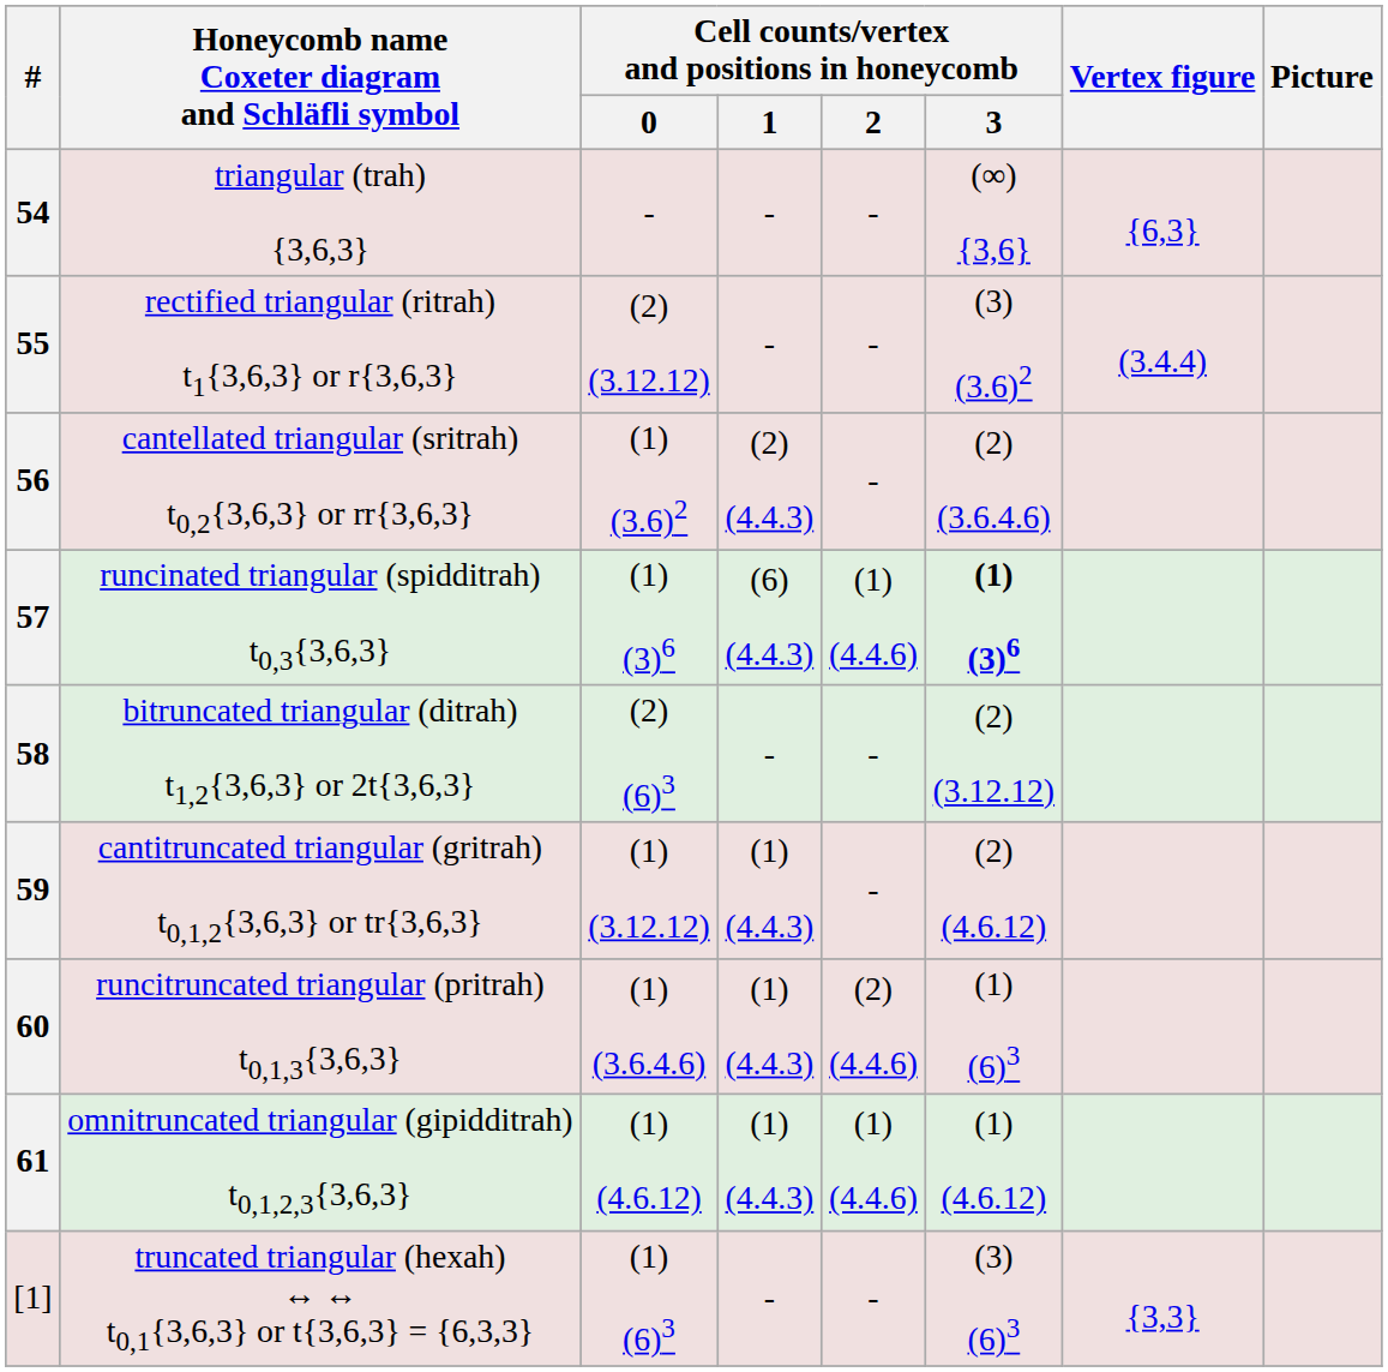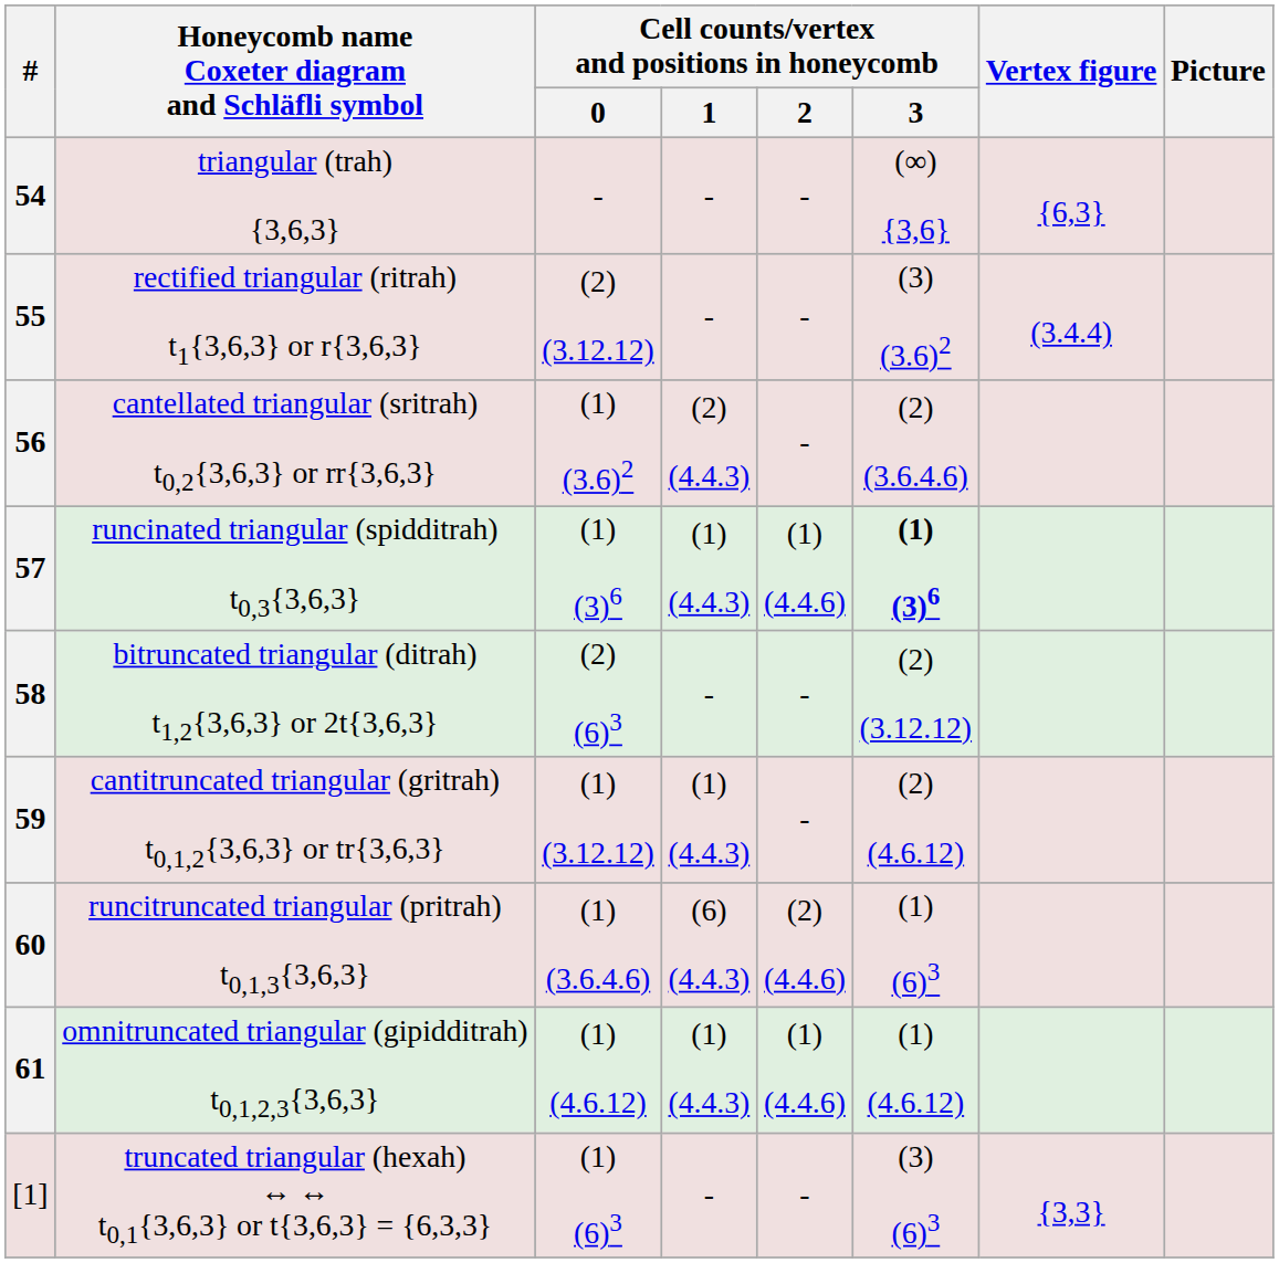 <table class="wikitable">
 <tr>
 <th rowspan=2>#</th>
 <th rowspan=2>Honeycomb name<br><a href='#'>Coxeter diagram</a><br>and <a href='#'>Schläfli symbol</a></th>
 <th colspan=4>Cell counts/vertex<br>and positions in honeycomb</th>
 <th rowspan=2><a href='#'>Vertex figure</a></th>
 <th rowspan=2>Picture</th>
 </tr>
 <tr align=center>
 <th>0<br></th>
 <th>1<br></th>
 <th>2<br></th>
 <th>3<br></th>
 </tr>
 <tr align=center BGCOLOR="#f0e0e0">
 <th>54</th>
 <td><a href='#'>triangular</a> (trah)<br><br>{3,6,3}</td>
 <td>-</td>
 <td>-</td>
 <td>-</td>
 <td>(∞)<br><br><a href='#'>{3,6}</a></td>
 <td> <br><a href='#'>{6,3}</a></td>
 <td></td>
 </tr>
 <tr align=center BGCOLOR="#f0e0e0">
 <th>55</th>
 <td><a href='#'>rectified triangular</a> (ritrah)<br><br>t<sub>1</sub>{3,6,3} or r{3,6,3}</td>
 <td>(2)<br><br><a href='#'>(3.12.12)</a></td>
 <td>-</td>
 <td>-</td>
 <td>(3)<br><br><a href='#'>(3.6)<sup>2</sup></a></td>
 <td><br><a href='#'>(3.4.4)</a></td>
 <td></td>
 </tr>
 <tr align=center BGCOLOR="#f0e0e0">
 <th>56</th>
 <td><a href='#'>cantellated triangular</a> (sritrah)<br><br>t<sub>0,2</sub>{3,6,3} or rr{3,6,3}</td>
 <td>(1)<br><br><a href='#'>(3.6)<sup>2</sup></a></td>
 <td>(2)<br><br><a href='#'>(4.4.3)</a></td>
 <td>-</td>
 <td>(2)<br><br><a href='#'>(3.6.4.6)</a></td>
 <td></td>
 <td></td>
 </tr>
 <tr align=center BGCOLOR="#e0f0e0">
 <th>57</th>
 <td><a href='#'>runcinated triangular</a> (spidditrah)<br><br>t<sub>0,3</sub>{3,6,3}</td>
 <td>(1)<br><br><a href='#'>(3)<sup>6</sup></a></td>
-<td>(6)<br><br><a href='#'>(4.4.3)</a></td>
+<td>(1)<br><br><a href='#'>(4.4.3)</a></td>
 <td>(1)<br><br><a href='#'>(4.4.6)</a></td>
 <td><strong>(1)<br><br><a href='#'>(3)<sup>6</sup></a></strong></td>
 <td></td>
 <td></td>
 </tr>
 <tr align=center BGCOLOR="#e0f0e0">
 <th>58</th>
 <td><a href='#'>bitruncated triangular</a> (ditrah)<br><br>t<sub>1,2</sub>{3,6,3} or 2t{3,6,3}</td>
 <td>(2)<br><br><a href='#'>(6)<sup>3</sup></a></td>
 <td>-</td>
 <td>-</td>
 <td>(2)<br><br><a href='#'>(3.12.12)</a></td>
 <td></td>
 <td></td>
 </tr>
 <tr align=center BGCOLOR="#f0e0e0">
 <th>59</th>
 <td><a href='#'>cantitruncated triangular</a> (gritrah)<br><br>t<sub>0,1,2</sub>{3,6,3} or tr{3,6,3}</td>
 <td>(1)<br><br><a href='#'>(3.12.12)</a></td>
 <td>(1)<br><br><a href='#'>(4.4.3)</a></td>
 <td>-</td>
 <td>(2)<br><br><a href='#'>(4.6.12)</a></td>
 <td></td>
 <td></td>
 </tr>
 <tr align=center BGCOLOR="#f0e0e0">
 <th>60</th>
 <td><a href='#'>runcitruncated triangular</a> (pritrah)<br><br>t<sub>0,1,3</sub>{3,6,3}</td>
 <td>(1)<br><br><a href='#'>(3.6.4.6)</a></td>
-<td>(1)<br><br><a href='#'>(4.4.3)</a></td>
+<td>(6)<br><br><a href='#'>(4.4.3)</a></td>
 <td>(2)<br><br><a href='#'>(4.4.6)</a></td>
 <td>(1)<br><br><a href='#'>(6)<sup>3</sup></a></td>
 <td></td>
 <td></td>
 </tr>
 <tr align=center BGCOLOR="#e0f0e0">
 <th>61</th>
 <td><a href='#'>omnitruncated triangular</a> (gipidditrah)<br><br>t<sub>0,1,2,3</sub>{3,6,3}</td>
 <td>(1)<br><br><a href='#'>(4.6.12)</a></td>
 <td>(1)<br><br><a href='#'>(4.4.3)</a></td>
 <td>(1)<br><br><a href='#'>(4.4.6)</a></td>
 <td>(1)<br><br><a href='#'>(4.6.12)</a></td>
 <td></td>
 <td></td>
 </tr>
 <tr align=center BGCOLOR="#f0e0e0">
 <td>[1]</td>
 <td><a href='#'>truncated triangular</a> (hexah)<br> ↔  ↔ <br>t<sub>0,1</sub>{3,6,3} or t{3,6,3} = {6,3,3}</td>
 <td>(1)<br><br><a href='#'>(6)<sup>3</sup></a></td>
 <td>-</td>
 <td>-</td>
 <td>(3)<br><br><a href='#'>(6)<sup>3</sup></a></td>
 <td> <br><a href='#'>{3,3}</a></td>
 <td></td>
 </tr>
 </table>
